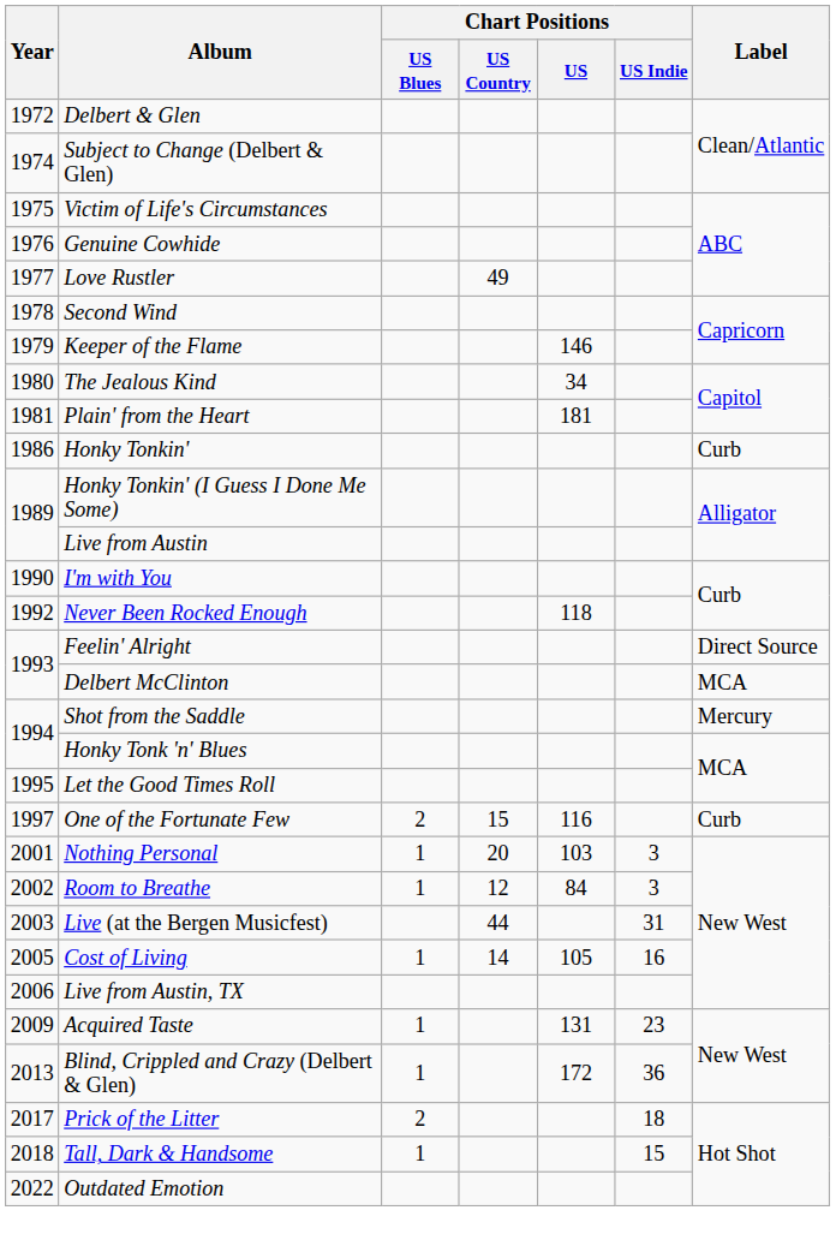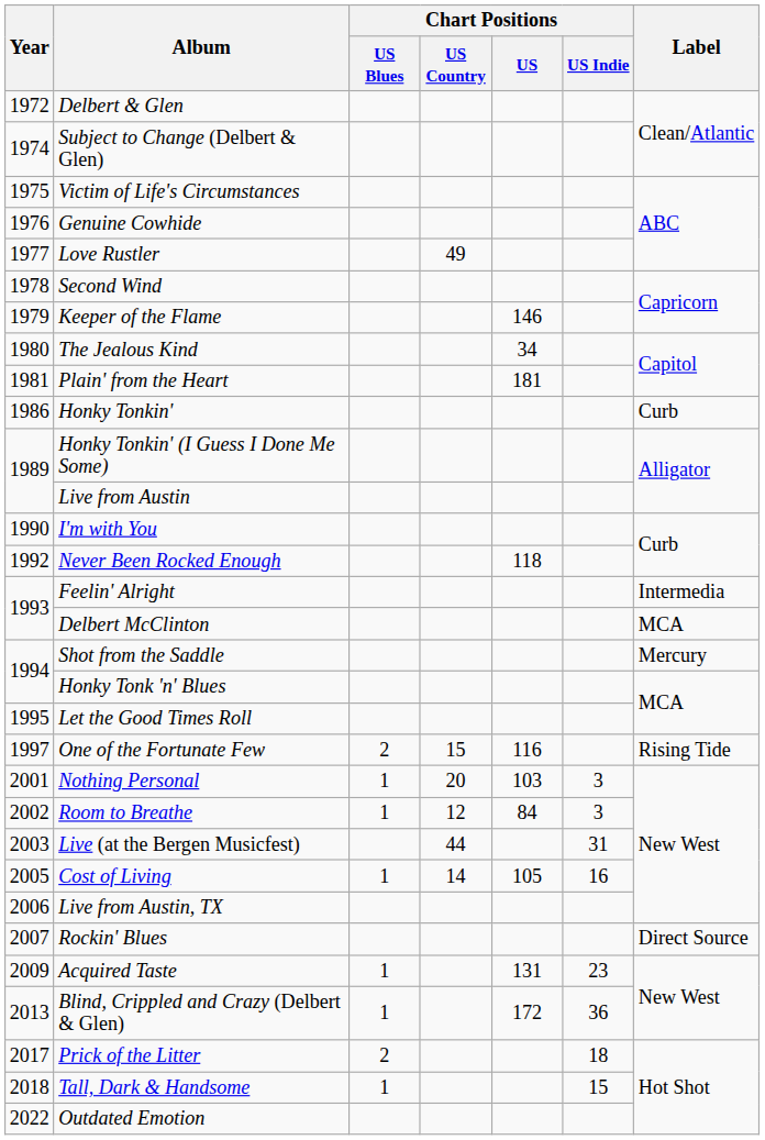 <table class="wikitable">
 <tr>
 <th rowspan="2">Year</th>
 <th rowspan="2">Album</th>
 <th colspan="4">Chart Positions</th>
 <th rowspan="2">Label</th>
 </tr>
 <tr>
 <th width="50"><small><a href='#'>US Blues</a></small></th>
 <th width="50"><small><a href='#'>US Country</a></small></th>
 <th width="50"><small><a href='#'>US</a></small></th>
 <th width="50"><small><a href='#'>US Indie</a></small></th>
 </tr>
 <tr>
 <td>1972</td>
 <td><em>Delbert & Glen</em></td>
 <td></td>
 <td></td>
 <td></td>
 <td></td>
 <td rowspan="2">Clean/<a href='#'>Atlantic</a></td>
 </tr>
 <tr>
 <td>1974</td>
 <td><em>Subject to Change</em> (Delbert & Glen)</td>
 <td></td>
 <td></td>
 <td></td>
 <td></td>
 </tr>
 <tr>
 <td>1975</td>
 <td><em>Victim of Life's Circumstances</em></td>
 <td></td>
 <td></td>
 <td></td>
 <td></td>
 <td rowspan="3"><a href='#'>ABC</a></td>
 </tr>
 <tr>
 <td>1976</td>
 <td><em>Genuine Cowhide</em></td>
 <td></td>
 <td></td>
 <td></td>
 <td></td>
 </tr>
 <tr>
 <td>1977</td>
 <td><em>Love Rustler</em></td>
 <td></td>
 <td style="text-align:center;">49</td>
 <td></td>
 <td></td>
 </tr>
 <tr>
 <td>1978</td>
 <td><em>Second Wind</em></td>
 <td></td>
 <td></td>
 <td></td>
 <td></td>
 <td rowspan="2"><a href='#'>Capricorn</a></td>
 </tr>
 <tr>
 <td>1979</td>
 <td><em>Keeper of the Flame</em></td>
 <td></td>
 <td></td>
 <td style="text-align:center;">146</td>
 <td></td>
 </tr>
 <tr>
 <td>1980</td>
 <td><em>The Jealous Kind</em></td>
 <td></td>
 <td></td>
 <td style="text-align:center;">34</td>
 <td></td>
 <td rowspan="2"><a href='#'>Capitol</a></td>
 </tr>
 <tr>
 <td>1981</td>
 <td><em>Plain' from the Heart</em></td>
 <td></td>
 <td></td>
 <td style="text-align:center;">181</td>
 <td></td>
 </tr>
 <tr>
 <td>1986</td>
 <td><em>Honky Tonkin' </em></td>
 <td></td>
 <td></td>
 <td></td>
 <td></td>
 <td>Curb</td>
 </tr>
 <tr>
 <td rowspan="2">1989</td>
 <td><em>Honky Tonkin' (I Guess I Done Me Some)</em></td>
 <td></td>
 <td></td>
 <td></td>
 <td></td>
 <td rowspan="2"><a href='#'>Alligator</a></td>
 </tr>
 <tr>
 <td><em>Live from Austin</em></td>
 <td></td>
 <td></td>
 <td></td>
 <td></td>
 </tr>
 <tr>
 <td>1990</td>
 <td><em><a href='#'>I'm with You</a></em></td>
 <td></td>
 <td></td>
 <td></td>
 <td></td>
 <td rowspan="2">Curb</td>
 </tr>
 <tr>
 <td>1992</td>
 <td><em><a href='#'>Never Been Rocked Enough</a></em></td>
 <td></td>
 <td></td>
 <td style="text-align:center;">118</td>
 <td></td>
 </tr>
 <tr>
 <td rowspan="2">1993</td>
 <td><em>Feelin' Alright</em></td>
 <td></td>
 <td></td>
 <td></td>
 <td></td>
-<td>Direct Source</td>
+<td>Intermedia</td>
 </tr>
 <tr>
 <td><em>Delbert McClinton</em></td>
 <td></td>
 <td></td>
 <td></td>
 <td></td>
 <td>MCA</td>
 </tr>
 <tr>
 <td rowspan="2">1994</td>
 <td><em>Shot from the Saddle</em></td>
 <td></td>
 <td></td>
 <td></td>
 <td></td>
 <td>Mercury</td>
 </tr>
 <tr>
 <td><em>Honky Tonk 'n' Blues</em></td>
 <td></td>
 <td></td>
 <td></td>
 <td></td>
 <td rowspan="2">MCA</td>
 </tr>
 <tr>
 <td>1995</td>
 <td><em>Let the Good Times Roll</em></td>
 <td></td>
 <td></td>
 <td></td>
 <td></td>
 </tr>
 <tr>
 <td>1997</td>
 <td><em>One of the Fortunate Few</em></td>
 <td style="text-align:center;">2</td>
 <td style="text-align:center;">15</td>
 <td style="text-align:center;">116</td>
 <td></td>
-<td>Curb</td>
+<td>Rising Tide</td>
 </tr>
 <tr>
 <td>2001</td>
 <td><em><a href='#'>Nothing Personal</a></em></td>
 <td style="text-align:center;">1</td>
 <td style="text-align:center;">20</td>
 <td style="text-align:center;">103</td>
 <td style="text-align:center;">3</td>
 <td rowspan="5">New West</td>
 </tr>
 <tr>
 <td>2002</td>
 <td><em><a href='#'>Room to Breathe</a></em></td>
 <td style="text-align:center;">1</td>
 <td style="text-align:center;">12</td>
 <td style="text-align:center;">84</td>
 <td style="text-align:center;">3</td>
 </tr>
 <tr>
 <td>2003</td>
 <td><em><a href='#'>Live</a></em> (at the Bergen Musicfest)</td>
 <td></td>
 <td style="text-align:center;">44</td>
 <td></td>
 <td style="text-align:center;">31</td>
 </tr>
 <tr>
 <td>2005</td>
 <td><em><a href='#'>Cost of Living</a></em></td>
 <td style="text-align:center;">1</td>
 <td style="text-align:center;">14</td>
 <td style="text-align:center;">105</td>
 <td style="text-align:center;">16</td>
 </tr>
 <tr>
 <td>2006</td>
 <td><em>Live from Austin, TX</em></td>
 <td></td>
 <td></td>
 <td></td>
 <td></td>
+</tr>
+<tr>
+<td>2007</td>
+<td><em>Rockin' Blues</em></td>
+<td></td>
+<td></td>
+<td></td>
+<td></td>
+<td>Direct Source</td>
 </tr>
 <tr>
 <td>2009</td>
 <td><em>Acquired Taste</em></td>
 <td style="text-align:center;">1</td>
 <td></td>
 <td style="text-align:center;">131</td>
 <td style="text-align:center;">23</td>
 <td rowspan="2">New West</td>
 </tr>
 <tr>
 <td>2013</td>
 <td><em>Blind, Crippled and Crazy</em> (Delbert & Glen)</td>
 <td style="text-align:center;">1</td>
 <td></td>
 <td style="text-align:center;">172</td>
 <td style="text-align:center;">36</td>
 </tr>
 <tr>
 <td>2017</td>
 <td><em><a href='#'>Prick of the Litter</a></em></td>
 <td style="text-align:center;">2</td>
 <td></td>
 <td style="text-align:center;"></td>
 <td style="text-align:center;">18</td>
 <td rowspan="3">Hot Shot</td>
 </tr>
 <tr>
 <td>2018</td>
 <td><em><a href='#'>Tall, Dark & Handsome</a></em></td>
 <td style="text-align:center;">1</td>
 <td></td>
 <td style="text-align:center;"></td>
 <td style="text-align:center;">15</td>
 </tr>
 <tr>
 <td>2022</td>
 <td><em>Outdated Emotion</em></td>
 <td style="text-align:center;"></td>
 <td></td>
 <td style="text-align:center;"></td>
 <td style="text-align:center;"></td>
 </tr>
 </table>
